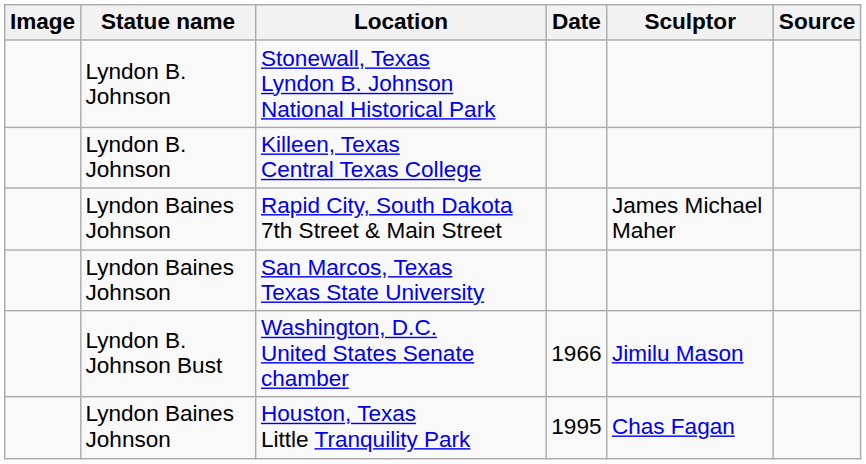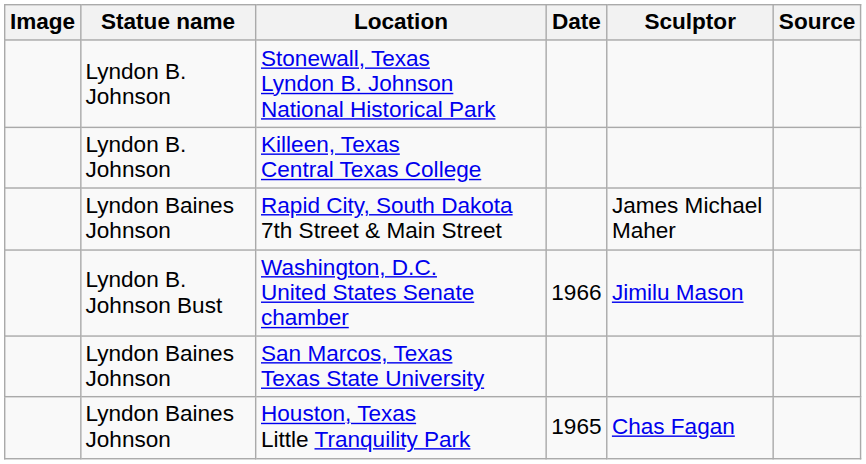 <table class="wikitable sortable">
 <tr>
 <th scope="col" class="unsortable">Image</th>
 <th scope="col">Statue name</th>
 <th scope="col">Location</th>
 <th scope="col">Date</th>
 <th scope="col">Sculptor</th>
 <th scope="col" class="unsortable">Source</th>
 </tr>
 <tr>
 <td></td>
 <td>Lyndon B. Johnson</td>
 <td><a href='#'>Stonewall, Texas</a><br><a href='#'>Lyndon B. Johnson National Historical Park</a></td>
 <td></td>
 <td></td>
 <td></td>
 </tr>
 <tr>
 <td></td>
 <td>Lyndon B. Johnson</td>
 <td><a href='#'>Killeen, Texas</a><br><a href='#'>Central Texas College</a></td>
 <td></td>
 <td></td>
 <td></td>
 </tr>
 <tr>
 <td></td>
 <td>Lyndon Baines Johnson</td>
 <td><a href='#'>Rapid City, South Dakota</a><br>7th Street & Main Street</td>
 <td></td>
 <td>James Michael Maher</td>
 <td></td>
 </tr>
 <tr>
 <td></td>
-<td>Lyndon Baines Johnson</td>
-<td><a href='#'>San Marcos, Texas</a><br><a href='#'>Texas State University</a></td>
-<td></td>
-<td></td>
-<td></td>
-</tr>
-<tr>
-<td></td>
 <td>Lyndon B. Johnson Bust</td>
 <td><a href='#'>Washington, D.C.</a><br><a href='#'>United States Senate chamber</a></td>
 <td>1966</td>
 <td><a href='#'>Jimilu Mason</a></td>
 <td></td>
 </tr>
 <tr>
 <td></td>
 <td>Lyndon Baines Johnson</td>
+<td><a href='#'>San Marcos, Texas</a><br><a href='#'>Texas State University</a></td>
+<td></td>
+<td></td>
+<td></td>
+</tr>
+<tr>
+<td></td>
+<td>Lyndon Baines Johnson</td>
 <td><a href='#'>Houston, Texas</a><br>Little <a href='#'>Tranquility Park</a></td>
-<td>1995</td>
+<td>1965</td>
 <td><a href='#'>Chas Fagan</a></td>
 <td></td>
 </tr>
 </table>
